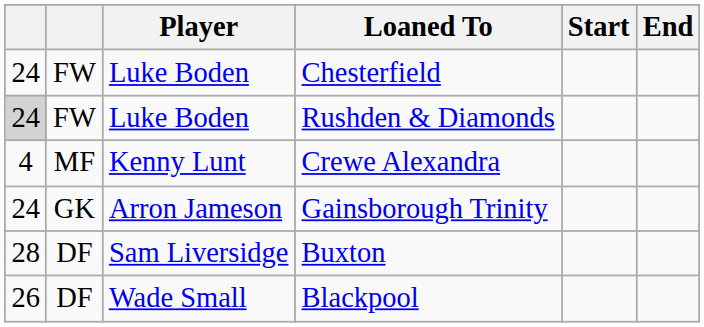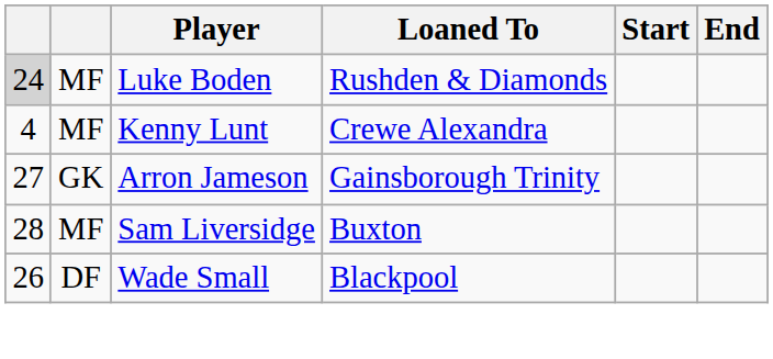 <table class="wikitable plainrowheaders sortable">
 <tr>
 <th></th>
 <th></th>
 <th>Player</th>
 <th>Loaned To</th>
 <th scope=col>Start</th>
 <th>End</th>
 </tr>
 <tr>
-<td align=center>24</td>
-<td align=center>FW</td>
-<td> <a href='#'>Luke Boden</a></td>
-<td> <a href='#'>Chesterfield</a></td>
-<td></td>
-<td></td>
-</tr>
-<tr>
 <td align=center style="background: lightgrey;">24</td>
-<td align=center>FW</td>
+<td align=center>MF</td>
 <td> <a href='#'>Luke Boden</a></td>
 <td> <a href='#'>Rushden & Diamonds</a></td>
 <td></td>
 <td></td>
 </tr>
 <tr>
 <td align=center>4</td>
 <td align=center>MF</td>
 <td> <a href='#'>Kenny Lunt</a></td>
 <td> <a href='#'>Crewe Alexandra</a></td>
 <td></td>
 <td></td>
 </tr>
 <tr>
-<td align=center>24</td>
+<td align=center>27</td>
 <td align=center>GK</td>
 <td> <a href='#'>Arron Jameson</a></td>
 <td> <a href='#'>Gainsborough Trinity</a></td>
 <td></td>
 <td></td>
 </tr>
 <tr>
 <td align=center>28</td>
-<td align=center>DF</td>
+<td align=center>MF</td>
 <td> <a href='#'>Sam Liversidge</a></td>
 <td> <a href='#'>Buxton</a></td>
 <td></td>
 <td></td>
 </tr>
 <tr>
 <td align=center>26</td>
 <td align=center>DF</td>
 <td> <a href='#'>Wade Small</a></td>
 <td> <a href='#'>Blackpool</a></td>
 <td></td>
 <td></td>
 </tr>
 </table>
